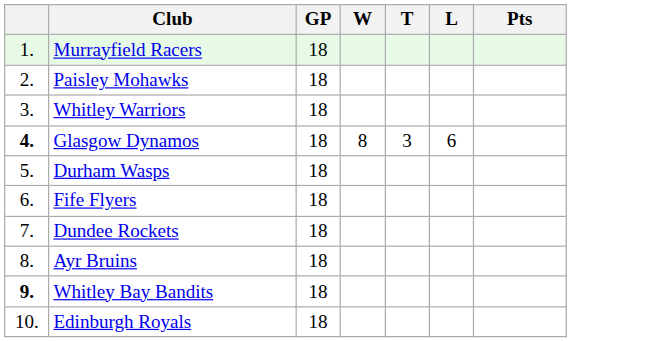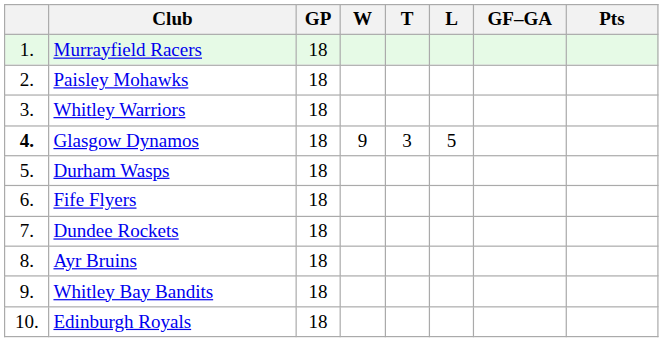 <table class="wikitable">
 <tr>
 <th width="30"></th>
 <th width="200">Club</th>
 <th width="30">GP</th>
 <th width="30">W</th>
 <th width="30">T</th>
 <th width="30">L</th>
+<th width="70">GF–GA</th>
 <th width="70">Pts</th>
 </tr>
 <tr bgcolor="#e6fae6" align="center">
 <td>1.</td>
 <td align="left"><a href='#'>Murrayfield Racers</a></td>
 <td>18</td>
+<td></td>
 <td></td>
 <td></td>
 <td></td>
 <td></td>
 </tr>
 <tr bgcolor="#FFFFFF" align="center">
 <td>2.</td>
 <td align="left"><a href='#'>Paisley Mohawks</a></td>
 <td>18</td>
 <td></td>
 <td></td>
 <td></td>
 <td></td>
+<td></td>
 </tr>
 <tr bgcolor="#FFFFFF" align="center">
 <td>3.</td>
 <td align="left"><a href='#'>Whitley Warriors</a></td>
 <td>18</td>
 <td></td>
 <td></td>
 <td></td>
 <td></td>
+<td></td>
 </tr>
 <tr bgcolor="#FFFFFF" align="center">
 <td><strong>4.</strong></td>
 <td align="left"><a href='#'>Glasgow Dynamos</a></td>
 <td>18</td>
-<td>8</td>
+<td>9</td>
 <td>3</td>
-<td>6</td>
+<td>5</td>
+<td></td>
 <td></td>
 </tr>
 <tr bgcolor="#FFFFFF" align="center">
 <td>5.</td>
 <td align="left"><a href='#'>Durham Wasps</a></td>
 <td>18</td>
+<td></td>
 <td></td>
 <td></td>
 <td></td>
 <td></td>
 </tr>
 <tr bgcolor="#FFFFFF" align="center">
 <td>6.</td>
 <td align="left"><a href='#'>Fife Flyers</a></td>
 <td>18</td>
 <td></td>
 <td></td>
 <td></td>
 <td></td>
+<td></td>
 </tr>
 <tr bgcolor="#FFFFFF" align="center">
 <td>7.</td>
 <td align="left"><a href='#'>Dundee Rockets</a></td>
 <td>18</td>
+<td></td>
 <td></td>
 <td></td>
 <td></td>
 <td></td>
 </tr>
 <tr bgcolor="#FFFFFF" align="center">
 <td>8.</td>
 <td align="left"><a href='#'>Ayr Bruins</a></td>
 <td>18</td>
 <td></td>
 <td></td>
 <td></td>
 <td></td>
+<td></td>
 </tr>
 <tr bgcolor="#FFFFFF" align="center">
-<td><strong>9.</strong></td>
+<td>9.</td>
 <td align="left"><a href='#'>Whitley Bay Bandits</a></td>
 <td>18</td>
+<td></td>
 <td></td>
 <td></td>
 <td></td>
 <td></td>
 </tr>
 <tr bgcolor="#FFFFFF" align="center">
 <td>10.</td>
 <td align="left"><a href='#'>Edinburgh Royals</a></td>
 <td>18</td>
 <td></td>
 <td></td>
 <td></td>
 <td></td>
+<td></td>
 </tr>
 </table>
